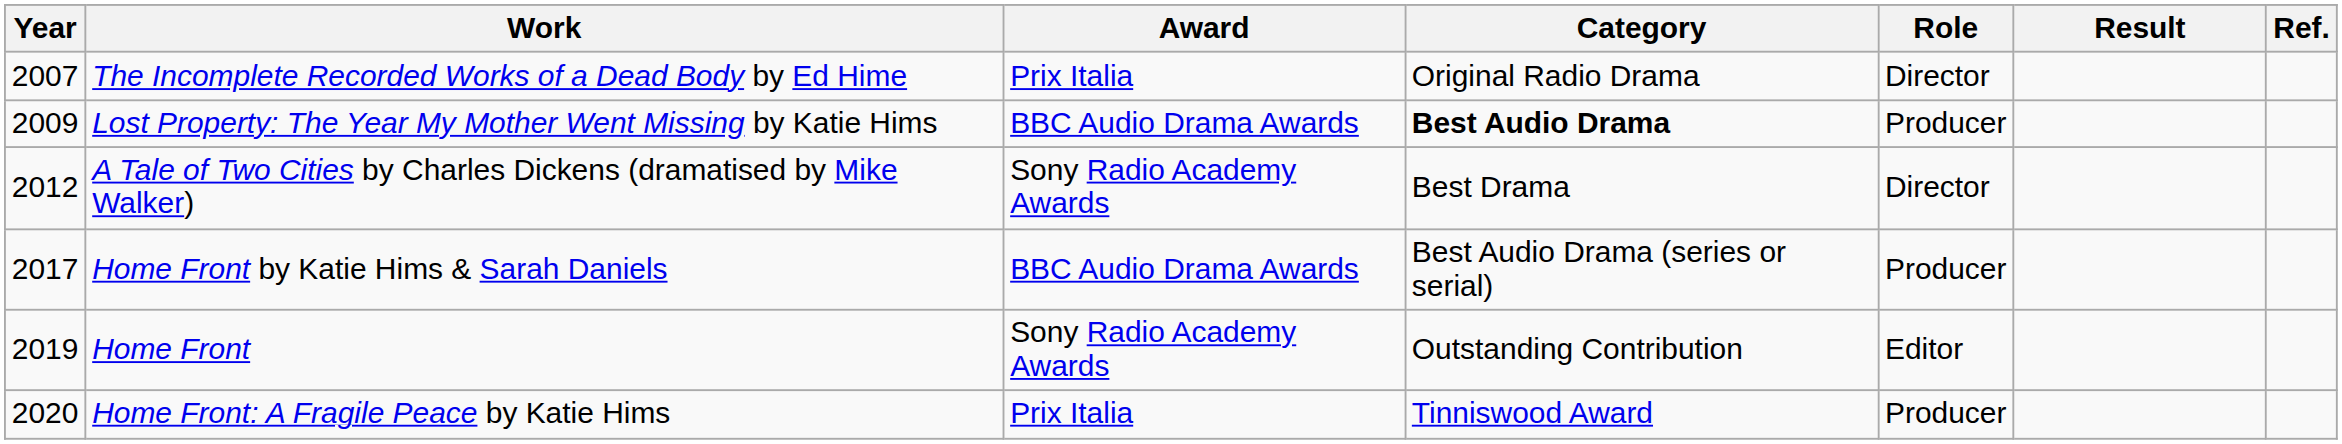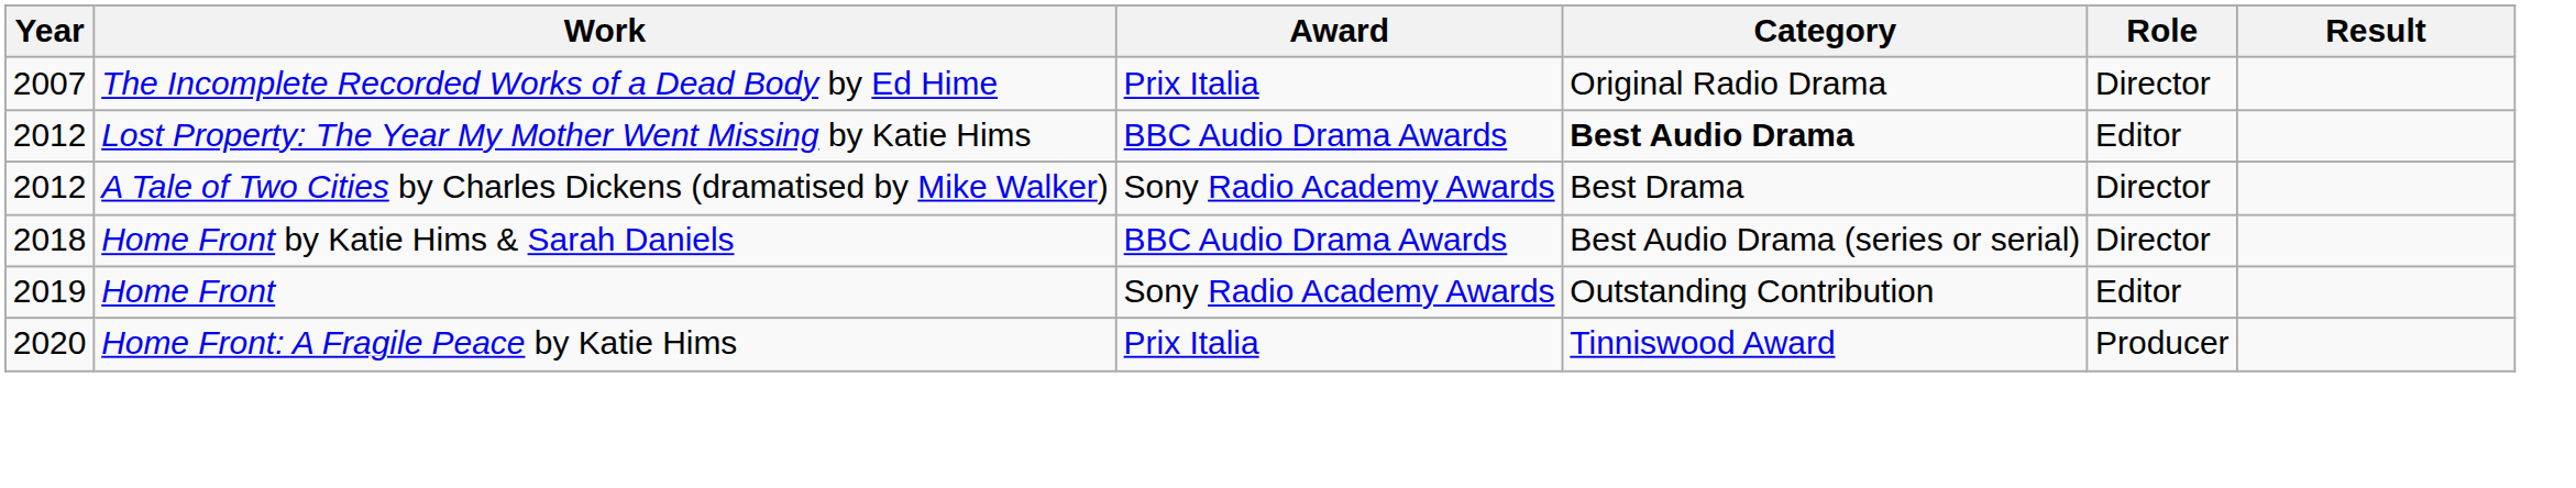 <table class="wikitable plainrowheaders">
 <tr>
 <th>Year</th>
 <th>Work</th>
 <th>Award</th>
 <th>Category</th>
 <th>Role</th>
 <th style="min-width: 8em">Result</th>
-<th>Ref.</th>
 </tr>
 <tr>
 <td>2007</td>
 <td><em><a href='#'>The Incomplete Recorded Works of a Dead Body</a></em> by <a href='#'>Ed Hime</a></td>
 <td><a href='#'>Prix Italia</a></td>
 <td>Original Radio Drama</td>
 <td>Director</td>
 <td></td>
-<td></td>
 </tr>
 <tr>
-<td>2009</td>
+<td>2012</td>
 <td><em><a href='#'>Lost Property: The Year My Mother Went Missing</a></em> by Katie Hims</td>
 <td><a href='#'>BBC Audio Drama Awards</a></td>
 <td><strong>Best Audio Drama</strong></td>
-<td>Producer</td>
-<td></td>
+<td>Editor</td>
 <td></td>
 </tr>
 <tr>
 <td>2012</td>
 <td><em><a href='#'>A Tale of Two Cities</a></em> by Charles Dickens (dramatised by <a href='#'>Mike Walker</a>)</td>
 <td>Sony <a href='#'>Radio Academy Awards</a></td>
 <td>Best Drama</td>
 <td>Director</td>
 <td></td>
-<td></td>
 </tr>
 <tr>
-<td>2017</td>
+<td>2018</td>
 <td><em><a href='#'>Home Front</a></em> by Katie Hims & <a href='#'>Sarah Daniels</a></td>
 <td><a href='#'>BBC Audio Drama Awards</a></td>
 <td>Best Audio Drama (series or serial)</td>
-<td>Producer</td>
-<td></td>
+<td>Director</td>
 <td></td>
 </tr>
 <tr>
 <td>2019</td>
 <td><em><a href='#'>Home Front</a></em></td>
 <td>Sony <a href='#'>Radio Academy Awards</a></td>
 <td>Outstanding Contribution</td>
 <td>Editor</td>
 <td></td>
-<td></td>
 </tr>
 <tr>
 <td>2020</td>
 <td><em><a href='#'>Home Front: A Fragile Peace</a></em> by Katie Hims</td>
 <td><a href='#'>Prix Italia</a></td>
 <td><a href='#'>Tinniswood Award</a></td>
 <td>Producer</td>
 <td></td>
-<td></td>
 </tr>
 </table>
